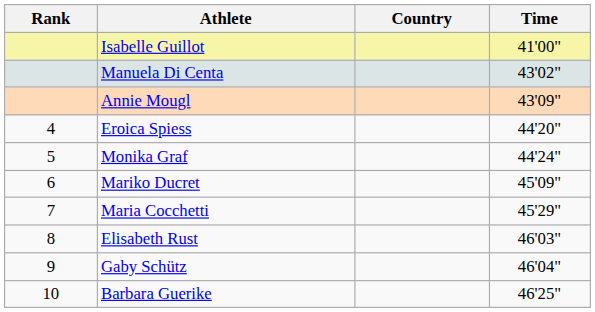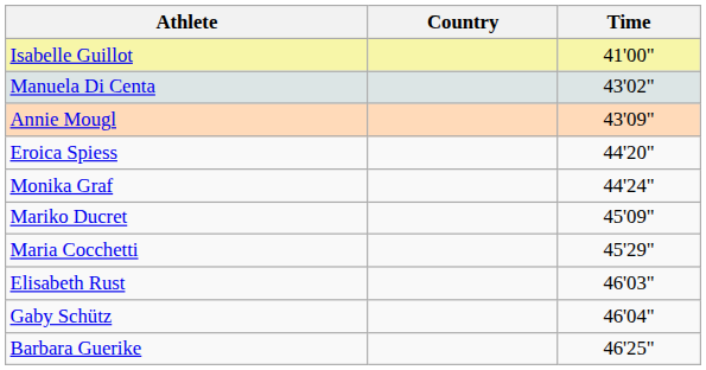 <table class="wikitable" width=40% style="font-size:90%; text-align:center;">
 <tr>
-<th>Rank</th>
 <th>Athlete</th>
 <th>Country</th>
 <th>Time</th>
 </tr>
 <tr bgcolor="#F7F6A8">
-<td></td>
 <td align=left><a href='#'>Isabelle Guillot</a></td>
 <td align=left></td>
 <td>41'00"</td>
 </tr>
 <tr bgcolor="#DCE5E5">
-<td></td>
 <td align=left><a href='#'>Manuela Di Centa</a></td>
 <td align=left></td>
 <td>43'02"</td>
 </tr>
 <tr bgcolor="#FFDAB9">
-<td></td>
 <td align=left><a href='#'>Annie Mougl</a></td>
 <td align=left></td>
 <td>43'09"</td>
 </tr>
 <tr>
-<td>4</td>
 <td align=left><a href='#'>Eroica Spiess</a></td>
 <td align=left></td>
 <td>44'20"</td>
 </tr>
 <tr>
-<td>5</td>
 <td align=left><a href='#'>Monika Graf</a></td>
 <td align=left></td>
 <td>44'24"</td>
 </tr>
 <tr>
-<td>6</td>
 <td align=left><a href='#'>Mariko Ducret</a></td>
 <td align=left></td>
 <td>45'09"</td>
 </tr>
 <tr>
-<td>7</td>
 <td align=left><a href='#'>Maria Cocchetti</a></td>
 <td align=left></td>
 <td>45'29"</td>
 </tr>
 <tr>
-<td>8</td>
 <td align=left><a href='#'>Elisabeth Rust</a></td>
 <td align=left></td>
 <td>46'03"</td>
 </tr>
 <tr>
-<td>9</td>
 <td align=left><a href='#'>Gaby Schütz</a></td>
 <td align=left></td>
 <td>46'04"</td>
 </tr>
 <tr>
-<td>10</td>
 <td align=left><a href='#'>Barbara Guerike</a></td>
 <td align=left></td>
 <td>46'25"</td>
 </tr>
 </table>
